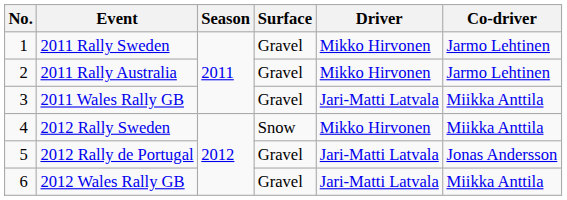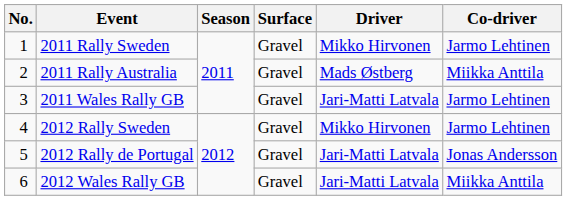 <table class="wikitable" style="font-size: 95%; ">
 <tr>
 <th>No.</th>
 <th>Event</th>
 <th>Season</th>
 <th>Surface</th>
 <th>Driver</th>
 <th>Co-driver</th>
 </tr>
 <tr>
 <td align="right" style="padding-right: 0.5em;">1</td>
 <td> <a href='#'>2011 Rally Sweden</a></td>
 <td rowspan="3"><a href='#'>2011</a></td>
 <td>Gravel</td>
 <td> <a href='#'>Mikko Hirvonen</a></td>
 <td> <a href='#'>Jarmo Lehtinen</a></td>
 </tr>
 <tr>
 <td align="right" style="padding-right: 0.5em;">2</td>
 <td> <a href='#'>2011 Rally Australia</a></td>
 <td>Gravel</td>
-<td> <a href='#'>Mikko Hirvonen</a></td>
-<td> <a href='#'>Jarmo Lehtinen</a></td>
+<td> <a href='#'>Mads Østberg</a></td>
+<td> <a href='#'>Miikka Anttila</a></td>
 </tr>
 <tr>
 <td align="right" style="padding-right: 0.5em;">3</td>
 <td> <a href='#'>2011 Wales Rally GB</a></td>
 <td>Gravel</td>
 <td> <a href='#'>Jari-Matti Latvala</a></td>
-<td> <a href='#'>Miikka Anttila</a></td>
+<td> <a href='#'>Jarmo Lehtinen</a></td>
 </tr>
 <tr>
 <td align="right" style="padding-right: 0.5em;">4</td>
 <td> <a href='#'>2012 Rally Sweden</a></td>
 <td rowspan="3"><a href='#'>2012</a></td>
-<td>Snow</td>
+<td>Gravel</td>
 <td> <a href='#'>Mikko Hirvonen</a></td>
-<td> <a href='#'>Miikka Anttila</a></td>
+<td> <a href='#'>Jarmo Lehtinen</a></td>
 </tr>
 <tr>
 <td align="right" style="padding-right: 0.5em;">5</td>
 <td> <a href='#'>2012 Rally de Portugal</a></td>
 <td>Gravel</td>
 <td> <a href='#'>Jari-Matti Latvala</a></td>
 <td> <a href='#'>Jonas Andersson</a></td>
 </tr>
 <tr>
 <td align="right" style="padding-right: 0.5em;">6</td>
 <td> <a href='#'>2012 Wales Rally GB</a></td>
 <td>Gravel</td>
 <td> <a href='#'>Jari-Matti Latvala</a></td>
 <td> <a href='#'>Miikka Anttila</a></td>
 </tr>
 </table>
